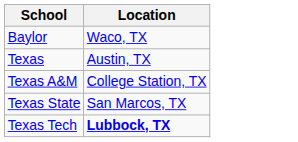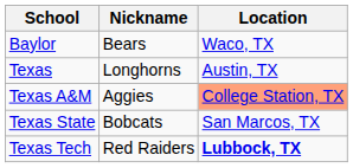 <table class="wikitable sortable">
 <tr>
 <th>School</th>
+<th>Nickname</th>
 <th>Location</th>
 </tr>
 <tr>
 <td><a href='#'>Baylor</a></td>
+<td>Bears</td>
 <td><a href='#'>Waco, TX</a></td>
 </tr>
 <tr>
 <td><a href='#'>Texas</a></td>
+<td>Longhorns</td>
 <td><a href='#'>Austin, TX</a></td>
 </tr>
 <tr>
 <td><a href='#'>Texas A&M</a></td>
-<td><a href='#'>College Station, TX</a></td>
+<td>Aggies</td>
+<td style="background: lightsalmon;"><a href='#'>College Station, TX</a></td>
 </tr>
 <tr>
 <td><a href='#'>Texas State</a></td>
+<td>Bobcats</td>
 <td><a href='#'>San Marcos, TX</a></td>
 </tr>
 <tr>
 <td><a href='#'>Texas Tech</a></td>
+<td>Red Raiders</td>
 <td><strong><a href='#'>Lubbock, TX</a></strong></td>
 </tr>
 </table>
